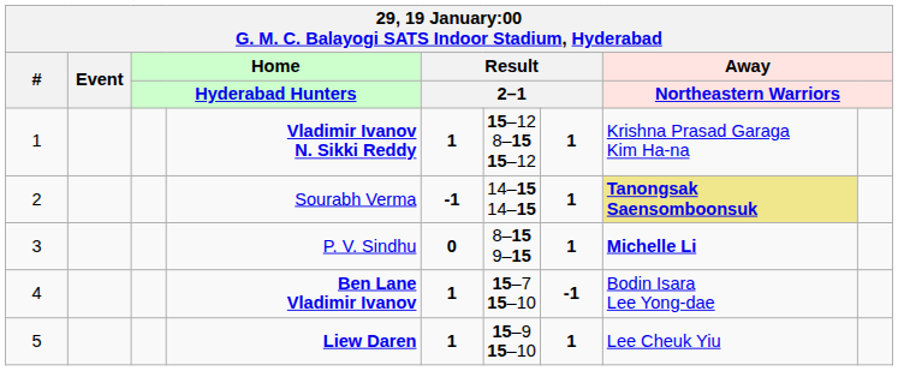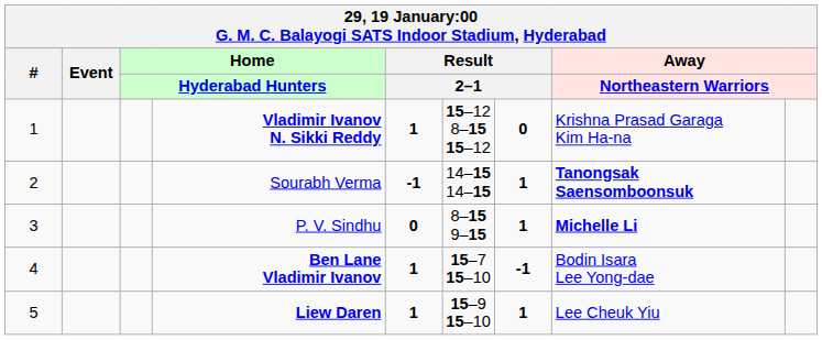 <table class="wikitable">
 <tr>
 <th colspan="9">29, 19 January:00<br><a href='#'>G. M. C. Balayogi SATS Indoor Stadium</a>, <a href='#'>Hyderabad</a></th>
 </tr>
 <tr>
 <th rowspan="2" width="50">#</th>
 <th rowspan="2" width="50">Event</th>
 <th colspan="2" width="250" style="background-color:#ccffcc">Home</th>
 <th colspan="3" width="150">Result</th>
 <th colspan="2" width="250" style="background-color:#ffe4e1">Away</th>
 </tr>
 <tr>
 <th colspan="2" style="background-color:#ccffcc"><a href='#'>Hyderabad Hunters</a></th>
 <th colspan="3">2–1</th>
 <th colspan="2" style="background-color:#ffe4e1"><a href='#'>Northeastern Warriors</a></th>
 </tr>
 <tr>
 <td align="center">1</td>
 <td align="center"></td>
 <td align="center" width="25"></td>
 <td align="right" width="225"><strong><a href='#'>Vladimir Ivanov</a> <br><a href='#'>N. Sikki Reddy</a> </strong></td>
 <td align="center" width="50"><strong>1</strong></td>
 <td align="center"><strong>15</strong>–12<br>8–<strong>15</strong><br><strong>15</strong>–12</td>
-<td align="center" width="50"><strong>1</strong></td>
+<td align="center" width="50"><strong>0</strong></td>
 <td align="left" width="225"> <a href='#'>Krishna Prasad Garaga</a><br> <a href='#'>Kim Ha-na</a></td>
 <td align="center" width="25"></td>
 </tr>
 <tr>
 <td align="center">2</td>
 <td align="center"></td>
 <td align="center"></td>
 <td align="right"><a href='#'>Sourabh Verma</a> </td>
 <td align="center"><strong>-1</strong></td>
 <td align="center">14–<strong>15</strong><br>14–<strong>15</strong></td>
 <td align="center"><strong>1</strong></td>
-<td align="left" style="background: khaki;"><strong> <a href='#'>Tanongsak Saensomboonsuk</a></strong></td>
+<td align="left"><strong> <a href='#'>Tanongsak Saensomboonsuk</a></strong></td>
 <td align="center"></td>
 </tr>
 <tr>
 <td align="center">3</td>
 <td align="center"></td>
 <td align="center"></td>
 <td align="right"><a href='#'>P. V. Sindhu</a> </td>
 <td align="center"><strong>0</strong></td>
 <td align="center">8–<strong>15</strong><br>9–<strong>15</strong></td>
 <td align="center"><strong>1</strong></td>
 <td align="left"> <strong><a href='#'>Michelle Li</a></strong></td>
 <td align="center"></td>
 </tr>
 <tr>
 <td align="center">4</td>
 <td align="center"></td>
 <td align="center"></td>
 <td align="right"><strong><a href='#'>Ben Lane</a> <br><a href='#'>Vladimir Ivanov</a> </strong></td>
 <td align="center"><strong>1</strong></td>
 <td align="center"><strong>15</strong>–7<br><strong>15</strong>–10</td>
 <td align="center"><strong>-1</strong></td>
 <td align="left"> <a href='#'>Bodin Isara</a><br> <a href='#'>Lee Yong-dae</a></td>
 <td align="center"></td>
 </tr>
 <tr>
 <td align="center">5</td>
 <td align="center"></td>
 <td align="center"></td>
 <td align="right"><strong><a href='#'>Liew Daren</a> </strong></td>
 <td align="center"><strong>1</strong></td>
 <td align="center"><strong>15</strong>–9<br><strong>15</strong>–10</td>
 <td align="center"><strong>1</strong></td>
 <td align="left"> <a href='#'>Lee Cheuk Yiu</a></td>
 <td align="center"></td>
 </tr>
 </table>
